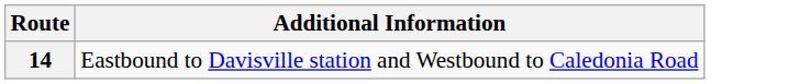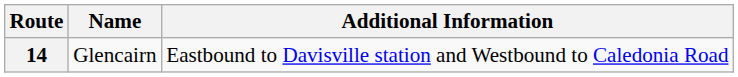 <table class="wikitable">
 <tr>
 <th>Route</th>
+<th>Name</th>
 <th>Additional Information</th>
 </tr>
 <tr>
 <th>14</th>
+<td>Glencairn</td>
 <td>Eastbound to <a href='#'>Davisville station</a> and Westbound to <a href='#'>Caledonia Road</a></td>
 </tr>
 </table>
